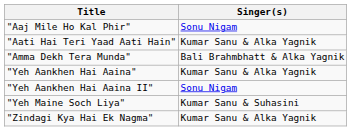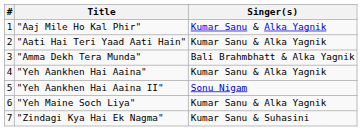 <table class="wikitable" style="font-size:95%;">
 <tr>
+<th>#</th>
 <th>Title</th>
 <th>Singer(s)</th>
 </tr>
 <tr>
+<td>1</td>
 <td>"Aaj Mile Ho Kal Phir"</td>
-<td><a href='#'>Sonu Nigam</a></td>
+<td><a href='#'>Kumar Sanu</a> & <a href='#'>Alka Yagnik</a></td>
 </tr>
 <tr>
+<td>2</td>
 <td>"Aati Hai Teri Yaad Aati Hain"</td>
 <td>Kumar Sanu & Alka Yagnik</td>
 </tr>
 <tr>
+<td>3</td>
 <td>"Amma Dekh Tera Munda"</td>
 <td>Bali Brahmbhatt & Alka Yagnik</td>
 </tr>
 <tr>
+<td>4</td>
 <td>"Yeh Aankhen Hai Aaina"</td>
 <td>Kumar Sanu & Alka Yagnik</td>
 </tr>
 <tr>
+<td>5</td>
 <td>"Yeh Aankhen Hai Aaina II"</td>
 <td><a href='#'>Sonu Nigam</a></td>
 </tr>
 <tr>
+<td>6</td>
 <td>"Yeh Maine Soch Liya"</td>
+<td>Kumar Sanu & Alka Yagnik</td>
+</tr>
+<tr>
+<td>7</td>
+<td>"Zindagi Kya Hai Ek Nagma"</td>
 <td>Kumar Sanu & Suhasini</td>
 </tr>
-<tr>
-<td>"Zindagi Kya Hai Ek Nagma"</td>
-<td>Kumar Sanu & Alka Yagnik</td>
-</tr>
 </table>
